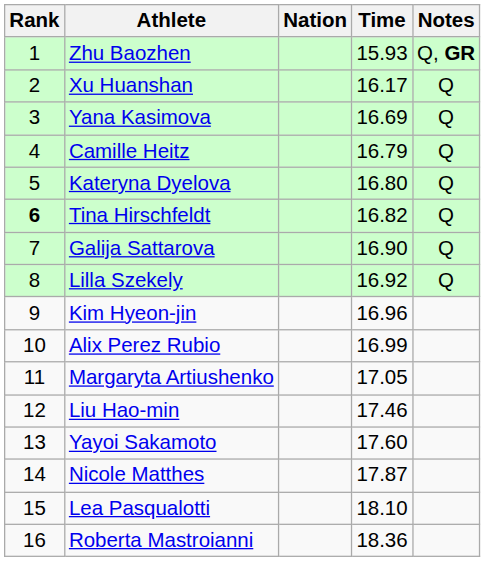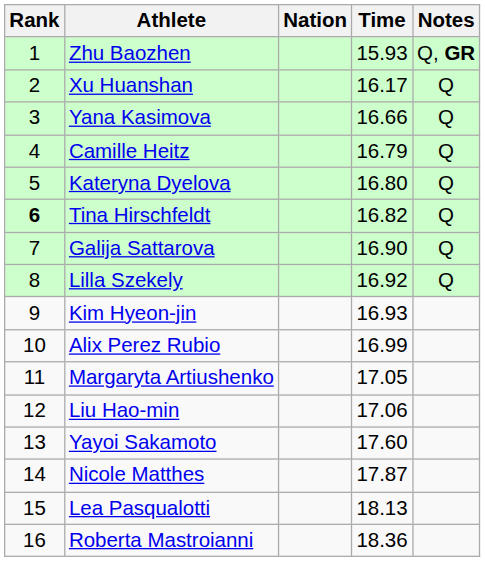 <table class="wikitable sortable" style="text-align:center">
 <tr>
 <th>Rank</th>
 <th>Athlete</th>
 <th>Nation</th>
 <th>Time</th>
 <th>Notes</th>
 </tr>
 <tr bgcolor=ccffcc>
 <td>1</td>
 <td align=left><a href='#'>Zhu Baozhen</a></td>
 <td align=left></td>
 <td>15.93</td>
 <td>Q, <strong>GR</strong></td>
 </tr>
 <tr bgcolor=ccffcc>
 <td>2</td>
 <td align=left><a href='#'>Xu Huanshan</a></td>
 <td align=left></td>
 <td>16.17</td>
 <td>Q</td>
 </tr>
 <tr bgcolor=ccffcc>
 <td>3</td>
 <td align=left><a href='#'>Yana Kasimova</a></td>
 <td align=left></td>
-<td>16.69</td>
+<td>16.66</td>
 <td>Q</td>
 </tr>
 <tr bgcolor=ccffcc>
 <td>4</td>
 <td align=left><a href='#'>Camille Heitz</a></td>
 <td align=left></td>
 <td>16.79</td>
 <td>Q</td>
 </tr>
 <tr bgcolor=ccffcc>
 <td>5</td>
 <td align=left><a href='#'>Kateryna Dyelova</a></td>
 <td align=left></td>
 <td>16.80</td>
 <td>Q</td>
 </tr>
 <tr bgcolor=ccffcc>
 <td><strong>6</strong></td>
 <td align=left><a href='#'>Tina Hirschfeldt</a></td>
 <td align=left></td>
 <td>16.82</td>
 <td>Q</td>
 </tr>
 <tr bgcolor=ccffcc>
 <td>7</td>
 <td align=left><a href='#'>Galija Sattarova</a></td>
 <td align=left></td>
 <td>16.90</td>
 <td>Q</td>
 </tr>
 <tr bgcolor=ccffcc>
 <td>8</td>
 <td align=left><a href='#'>Lilla Szekely</a></td>
 <td align=left></td>
 <td>16.92</td>
 <td>Q</td>
 </tr>
 <tr>
 <td>9</td>
 <td align=left><a href='#'>Kim Hyeon-jin</a></td>
 <td align=left></td>
-<td>16.96</td>
+<td>16.93</td>
 <td></td>
 </tr>
 <tr>
 <td>10</td>
 <td align=left><a href='#'>Alix Perez Rubio</a></td>
 <td align=left></td>
 <td>16.99</td>
 <td></td>
 </tr>
 <tr>
 <td>11</td>
 <td align=left><a href='#'>Margaryta Artiushenko</a></td>
 <td align=left></td>
 <td>17.05</td>
 <td></td>
 </tr>
 <tr>
 <td>12</td>
 <td align=left><a href='#'>Liu Hao-min</a></td>
 <td align=left></td>
-<td>17.46</td>
+<td>17.06</td>
 <td></td>
 </tr>
 <tr>
 <td>13</td>
 <td align=left><a href='#'>Yayoi Sakamoto</a></td>
 <td align=left></td>
 <td>17.60</td>
 <td></td>
 </tr>
 <tr>
 <td>14</td>
 <td align=left><a href='#'>Nicole Matthes</a></td>
 <td align=left></td>
 <td>17.87</td>
 <td></td>
 </tr>
 <tr>
 <td>15</td>
 <td align=left><a href='#'>Lea Pasqualotti</a></td>
 <td align=left></td>
-<td>18.10</td>
+<td>18.13</td>
 <td></td>
 </tr>
 <tr>
 <td>16</td>
 <td align=left><a href='#'>Roberta Mastroianni</a></td>
 <td align=left></td>
 <td>18.36</td>
 <td></td>
 </tr>
 </table>
